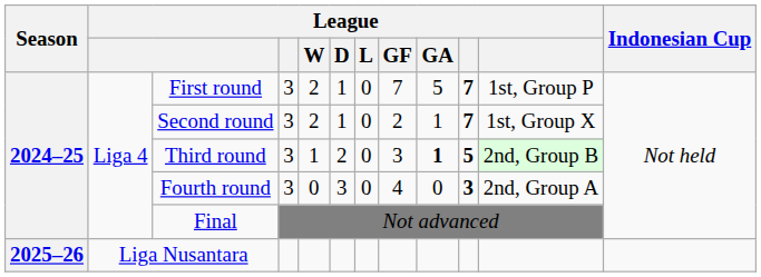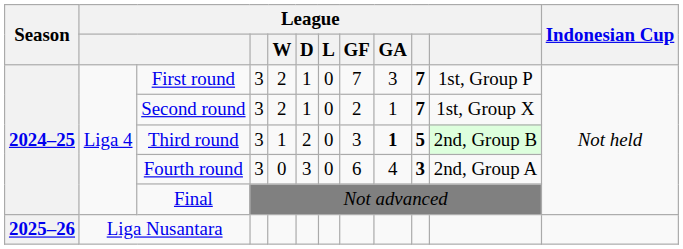 <table class="wikitable" style="text-align: center">
 <tr>
 <th rowspan=2>Season</th>
 <th colspan=10>League</th>
 <th rowspan=2><a href='#'>Indonesian Cup</a></th>
 </tr>
 <tr>
 <th colspan=2></th>
 <th></th>
 <th>W</th>
 <th>D</th>
 <th>L</th>
 <th>GF</th>
 <th>GA</th>
 <th></th>
 <th></th>
 </tr>
 <tr>
 <th rowspan=5><a href='#'>2024–25</a></th>
 <td rowspan=5><a href='#'>Liga 4</a></td>
 <td><a href='#'>First round</a></td>
 <td>3</td>
 <td>2</td>
 <td>1</td>
 <td>0</td>
 <td>7</td>
-<td>5</td>
+<td>3</td>
 <td><strong>7</strong></td>
 <td>1st, Group P</td>
 <td rowspan=5><em>Not held</em></td>
 </tr>
 <tr>
 <td><a href='#'>Second round</a></td>
 <td>3</td>
 <td>2</td>
 <td>1</td>
 <td>0</td>
 <td>2</td>
 <td>1</td>
 <td><strong>7</strong></td>
 <td>1st, Group X</td>
 </tr>
 <tr>
 <td><a href='#'>Third round</a></td>
 <td>3</td>
 <td>1</td>
 <td>2</td>
 <td>0</td>
 <td>3</td>
 <td><strong>1</strong></td>
 <td><strong>5</strong></td>
 <td bgcolor=#DDFFDD>2nd, Group B</td>
 </tr>
 <tr>
 <td><a href='#'>Fourth round</a></td>
 <td>3</td>
 <td>0</td>
 <td>3</td>
 <td>0</td>
+<td>6</td>
 <td>4</td>
-<td>0</td>
 <td><strong>3</strong></td>
 <td>2nd, Group A</td>
 </tr>
 <tr>
 <td><a href='#'>Final</a></td>
 <td colspan=8 bgcolor=#808080><em>Not advanced</em></td>
 </tr>
 <tr>
 <th><a href='#'>2025–26</a></th>
 <td colspan=2><a href='#'>Liga Nusantara</a></td>
 <td></td>
 <td></td>
 <td></td>
 <td></td>
 <td></td>
 <td></td>
 <td></td>
 <td></td>
 <td></td>
 </tr>
 </table>
